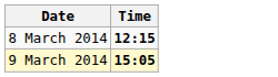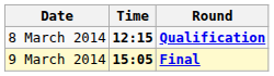 <table class="wikitable">
 <tr>
 <th>Date</th>
 <th>Time</th>
+<th>Round</th>
 </tr>
 <tr>
 <td>8 March 2014</td>
 <td><strong>12:15</strong></td>
+<td><strong><a href='#'>Qualification</a></strong></td>
 </tr>
 <tr style=background:lemonchiffon>
 <td>9 March 2014</td>
 <td><strong>15:05</strong></td>
+<td><strong><a href='#'>Final</a></strong></td>
 </tr>
 </table>
